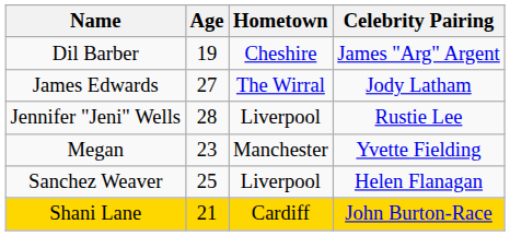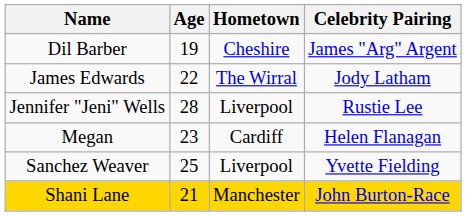 <table class="wikitable" style="margin:auto; text-align:center;">
 <tr>
 <th>Name</th>
 <th>Age</th>
 <th>Hometown</th>
 <th>Celebrity Pairing</th>
 </tr>
 <tr>
 <td>Dil Barber</td>
 <td>19</td>
 <td><a href='#'>Cheshire</a></td>
 <td><a href='#'>James "Arg" Argent</a></td>
 </tr>
 <tr>
 <td>James Edwards</td>
-<td>27</td>
+<td>22</td>
 <td><a href='#'>The Wirral</a></td>
 <td><a href='#'>Jody Latham</a></td>
 </tr>
 <tr>
 <td>Jennifer "Jeni" Wells</td>
 <td>28</td>
 <td>Liverpool</td>
 <td><a href='#'>Rustie Lee</a></td>
 </tr>
 <tr>
 <td>Megan</td>
 <td>23</td>
-<td>Manchester</td>
-<td><a href='#'>Yvette Fielding</a></td>
+<td>Cardiff</td>
+<td><a href='#'>Helen Flanagan</a></td>
 </tr>
 <tr>
 <td>Sanchez Weaver</td>
 <td>25</td>
 <td>Liverpool</td>
-<td><a href='#'>Helen Flanagan</a></td>
+<td><a href='#'>Yvette Fielding</a></td>
 </tr>
 <tr style="background:gold">
 <td>Shani Lane</td>
 <td>21</td>
-<td>Cardiff</td>
+<td>Manchester</td>
 <td><a href='#'>John Burton-Race</a></td>
 </tr>
 </table>
